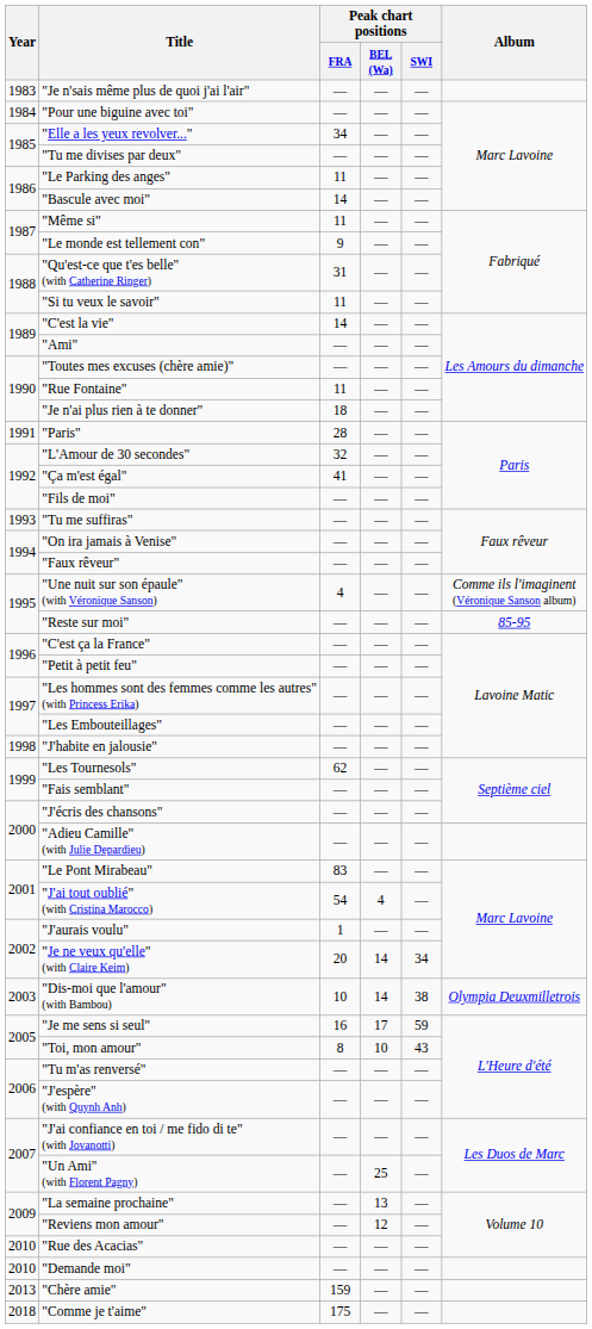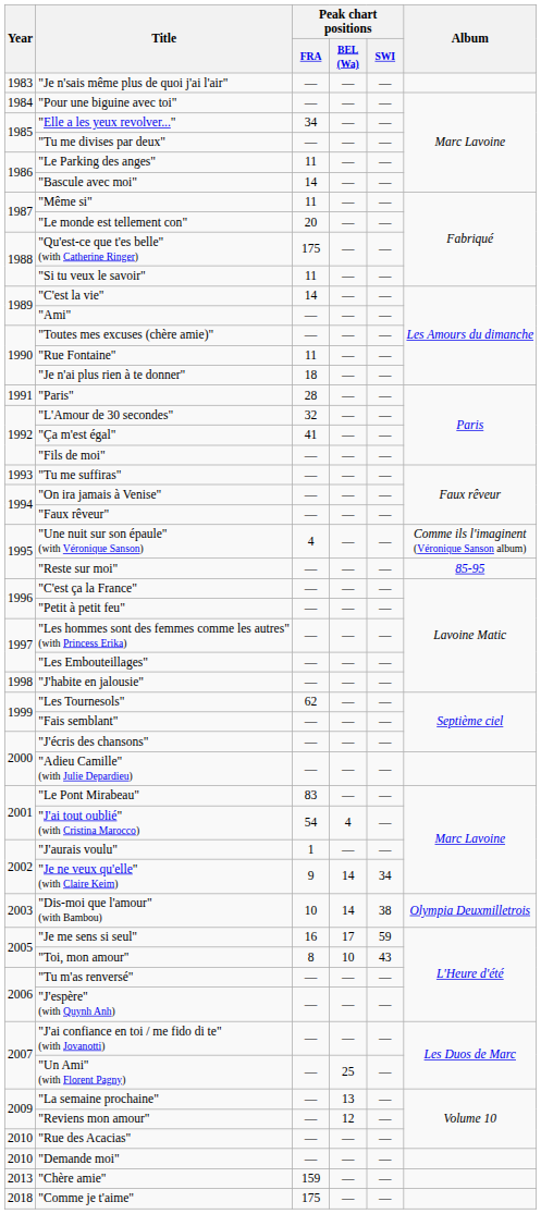 <table class="wikitable">
 <tr>
 <th scope="col" rowspan="2">Year</th>
 <th scope="col" rowspan="2">Title</th>
 <th scope="col" colspan="3">Peak chart positions</th>
 <th scope="col" rowspan="2">Album</th>
 </tr>
 <tr>
 <th scope="col" width="40"><small><a href='#'>FRA</a></small><br></th>
 <th scope="col" width="40"><small><a href='#'>BEL <br> (Wa)</a></small><br></th>
 <th scope="col" width="40"><small><a href='#'>SWI</a></small><br></th>
 </tr>
 <tr>
 <td align="center">1983</td>
 <td>"Je n'sais même plus de quoi j'ai l'air"</td>
 <td align="center">—</td>
 <td align="center">—</td>
 <td align="center">—</td>
 <td align="center"></td>
 </tr>
 <tr>
 <td align="center">1984</td>
 <td>"Pour une biguine avec toi"</td>
 <td align="center">—</td>
 <td align="center">—</td>
 <td align="center">—</td>
 <td align="center" rowspan="5"><em>Marc Lavoine</em></td>
 </tr>
 <tr>
 <td align="center" rowspan="2">1985</td>
 <td>"<a href='#'>Elle a les yeux revolver...</a>"</td>
 <td align="center">34</td>
 <td align="center">—</td>
 <td align="center">—</td>
 </tr>
 <tr>
 <td>"Tu me divises par deux"</td>
 <td align="center">—</td>
 <td align="center">—</td>
 <td align="center">—</td>
 </tr>
 <tr>
 <td align="center" rowspan="2">1986</td>
 <td>"Le Parking des anges"</td>
 <td align="center">11</td>
 <td align="center">—</td>
 <td align="center">—</td>
 </tr>
 <tr>
 <td>"Bascule avec moi"</td>
 <td align="center">14</td>
 <td align="center">—</td>
 <td align="center">—</td>
 </tr>
 <tr>
 <td align="center" rowspan="2">1987</td>
 <td>"Même si"</td>
 <td align="center">11</td>
 <td align="center">—</td>
 <td align="center">—</td>
 <td align="center" rowspan="4"><em>Fabriqué</em></td>
 </tr>
 <tr>
 <td>"Le monde est tellement con"</td>
-<td align="center">9</td>
+<td align="center">20</td>
 <td align="center">—</td>
 <td align="center">—</td>
 </tr>
 <tr>
 <td align="center" rowspan="2">1988</td>
 <td>"Qu'est-ce que t'es belle" <br> <small>(with <a href='#'>Catherine Ringer</a>)</small></td>
-<td align="center">31</td>
+<td align="center">175</td>
 <td align="center">—</td>
 <td align="center">—</td>
 </tr>
 <tr>
 <td>"Si tu veux le savoir"</td>
 <td align="center">11</td>
 <td align="center">—</td>
 <td align="center">—</td>
 </tr>
 <tr>
 <td align="center" rowspan="2">1989</td>
 <td>"C'est la vie"</td>
 <td align="center">14</td>
 <td align="center">—</td>
 <td align="center">—</td>
 <td align="center" rowspan="5"><em><a href='#'>Les Amours du dimanche</a></em></td>
 </tr>
 <tr>
 <td>"Ami"</td>
 <td align="center">—</td>
 <td align="center">—</td>
 <td align="center">—</td>
 </tr>
 <tr>
 <td align="center" rowspan="3">1990</td>
 <td>"Toutes mes excuses (chère amie)"</td>
 <td align="center">—</td>
 <td align="center">—</td>
 <td align="center">—</td>
 </tr>
 <tr>
 <td>"Rue Fontaine"</td>
 <td align="center">11</td>
 <td align="center">—</td>
 <td align="center">—</td>
 </tr>
 <tr>
 <td>"Je n'ai plus rien à te donner"</td>
 <td align="center">18</td>
 <td align="center">—</td>
 <td align="center">—</td>
 </tr>
 <tr>
 <td align="center">1991</td>
 <td>"Paris"</td>
 <td align="center">28</td>
 <td align="center">—</td>
 <td align="center">—</td>
 <td align="center" rowspan="4"><em><a href='#'>Paris</a></em></td>
 </tr>
 <tr>
 <td align="center" rowspan="3">1992</td>
 <td>"L'Amour de 30 secondes"</td>
 <td align="center">32</td>
 <td align="center">—</td>
 <td align="center">—</td>
 </tr>
 <tr>
 <td>"Ça m'est égal"</td>
 <td align="center">41</td>
 <td align="center">—</td>
 <td align="center">—</td>
 </tr>
 <tr>
 <td>"Fils de moi"</td>
 <td align="center">—</td>
 <td align="center">—</td>
 <td align="center">—</td>
 </tr>
 <tr>
 <td align="center">1993</td>
 <td>"Tu me suffiras"</td>
 <td align="center">—</td>
 <td align="center">—</td>
 <td align="center">—</td>
 <td align="center" rowspan="3"><em>Faux rêveur</em></td>
 </tr>
 <tr>
 <td align="center" rowspan="2">1994</td>
 <td>"On ira jamais à Venise"</td>
 <td align="center">—</td>
 <td align="center">—</td>
 <td align="center">—</td>
 </tr>
 <tr>
 <td>"Faux rêveur"</td>
 <td align="center">—</td>
 <td align="center">—</td>
 <td align="center">—</td>
 </tr>
 <tr>
 <td align="center" rowspan="2">1995</td>
 <td>"Une nuit sur son épaule" <br> <small>(with <a href='#'>Véronique Sanson</a>)</small></td>
 <td align="center">4</td>
 <td align="center">—</td>
 <td align="center">—</td>
 <td align="center"><em>Comme ils l'imaginent</em> <br> <small>(<a href='#'>Véronique Sanson</a> album)</small></td>
 </tr>
 <tr>
 <td>"Reste sur moi"</td>
 <td align="center">—</td>
 <td align="center">—</td>
 <td align="center">—</td>
 <td align="center"><em><a href='#'>85-95</a></em></td>
 </tr>
 <tr>
 <td align="center" rowspan="2">1996</td>
 <td>"C'est ça la France"</td>
 <td align="center">—</td>
 <td align="center">—</td>
 <td align="center">—</td>
 <td align="center" rowspan="5"><em>Lavoine Matic</em></td>
 </tr>
 <tr>
 <td>"Petit à petit feu"</td>
 <td align="center">—</td>
 <td align="center">—</td>
 <td align="center">—</td>
 </tr>
 <tr>
 <td align="center" rowspan="2">1997</td>
 <td>"Les hommes sont des femmes comme les autres"<br> <small>(with <a href='#'>Princess Erika</a>)</small></td>
 <td align="center">—</td>
 <td align="center">—</td>
 <td align="center">—</td>
 </tr>
 <tr>
 <td>"Les Embouteillages"</td>
 <td align="center">—</td>
 <td align="center">—</td>
 <td align="center">—</td>
 </tr>
 <tr>
 <td align="center">1998</td>
 <td>"J'habite en jalousie"</td>
 <td align="center">—</td>
 <td align="center">—</td>
 <td align="center">—</td>
 </tr>
 <tr>
 <td align="center" rowspan="2">1999</td>
 <td>"Les Tournesols"</td>
 <td align="center">62</td>
 <td align="center">—</td>
 <td align="center">—</td>
 <td align="center" rowspan="3"><em><a href='#'>Septième ciel</a></em></td>
 </tr>
 <tr>
 <td>"Fais semblant"</td>
 <td align="center">—</td>
 <td align="center">—</td>
 <td align="center">—</td>
 </tr>
 <tr>
 <td align="center" rowspan="2">2000</td>
 <td>"J'écris des chansons"</td>
 <td align="center">—</td>
 <td align="center">—</td>
 <td align="center">—</td>
 </tr>
 <tr>
 <td>"Adieu Camille"<br> <small>(with <a href='#'>Julie Depardieu</a>)</small></td>
 <td align="center">—</td>
 <td align="center">—</td>
 <td align="center">—</td>
 <td align="center"></td>
 </tr>
 <tr>
 <td align="center" rowspan="2">2001</td>
 <td>"Le Pont Mirabeau"</td>
 <td align="center">83</td>
 <td align="center">—</td>
 <td align="center">—</td>
 <td align="center" rowspan="4"><em><a href='#'>Marc Lavoine</a></em></td>
 </tr>
 <tr>
 <td>"<a href='#'>J'ai tout oublié</a>"<br> <small>(with <a href='#'>Cristina Marocco</a>)</small></td>
 <td align="center">54</td>
 <td align="center">4</td>
 <td align="center">—</td>
 </tr>
 <tr>
 <td align="center" rowspan="2">2002</td>
 <td>"J'aurais voulu"</td>
 <td align="center">1</td>
 <td align="center">—</td>
 <td align="center">—</td>
 </tr>
 <tr>
 <td>"<a href='#'>Je ne veux qu'elle</a>"<br> <small>(with <a href='#'>Claire Keim</a>)</small></td>
-<td align="center">20</td>
+<td align="center">9</td>
 <td align="center">14</td>
 <td align="center">34</td>
 </tr>
 <tr>
 <td align="center">2003</td>
 <td>"Dis-moi que l'amour"<br> <small>(with Bambou)</small></td>
 <td align="center">10</td>
 <td align="center">14</td>
 <td align="center">38</td>
 <td align="center"><em><a href='#'>Olympia Deuxmilletrois</a></em></td>
 </tr>
 <tr>
 <td align="center" rowspan="2">2005</td>
 <td>"Je me sens si seul"</td>
 <td align="center">16</td>
 <td align="center">17</td>
 <td align="center">59</td>
 <td align="center" rowspan="4"><em><a href='#'>L'Heure d'été</a></em></td>
 </tr>
 <tr>
 <td>"Toi, mon amour"</td>
 <td align="center">8</td>
 <td align="center">10</td>
 <td align="center">43</td>
 </tr>
 <tr>
 <td align="center" rowspan="2">2006</td>
 <td>"Tu m'as renversé"</td>
 <td align="center">—</td>
 <td align="center">—</td>
 <td align="center">—</td>
 </tr>
 <tr>
 <td>"J'espère"<br> <small>(with <a href='#'>Quynh Anh</a>)</small></td>
 <td align="center">—</td>
 <td align="center">—</td>
 <td align="center">—</td>
 </tr>
 <tr>
 <td align="center" rowspan="2">2007</td>
 <td>"J'ai confiance en toi / me fido di te"<br> <small>(with <a href='#'>Jovanotti</a>)</small></td>
 <td align="center">—</td>
 <td align="center">—</td>
 <td align="center">—</td>
 <td align="center" rowspan="2"><em><a href='#'>Les Duos de Marc</a></em></td>
 </tr>
 <tr>
 <td>"Un Ami"<br> <small>(with <a href='#'>Florent Pagny</a>)</small></td>
 <td align="center">—</td>
 <td align="center">25</td>
 <td align="center">—</td>
 </tr>
 <tr>
 <td align="center" rowspan="2">2009</td>
 <td>"La semaine prochaine"</td>
 <td align="center">—</td>
 <td align="center">13</td>
 <td align="center">—</td>
 <td align="center" rowspan="3"><em>Volume 10</em></td>
 </tr>
 <tr>
 <td>"Reviens mon amour"</td>
 <td align="center">—</td>
 <td align="center">12</td>
 <td align="center">—</td>
 </tr>
 <tr>
 <td align="center">2010</td>
 <td>"Rue des Acacias"</td>
 <td align="center">—</td>
 <td align="center">—</td>
 <td align="center">—</td>
 </tr>
 <tr>
 <td align="center">2010</td>
 <td>"Demande moi"</td>
 <td align="center">—</td>
 <td align="center">—</td>
 <td align="center">—</td>
 <td align="center"></td>
 </tr>
 <tr>
 <td align="center">2013</td>
 <td>"Chère amie"</td>
 <td align="center">159</td>
 <td align="center">—</td>
 <td align="center">—</td>
 <td align="center"></td>
 </tr>
 <tr>
 <td align="center">2018</td>
 <td>"Comme je t'aime"</td>
 <td align="center">175</td>
 <td align="center">—</td>
 <td align="center">—</td>
 <td align="center"></td>
 </tr>
 </table>
